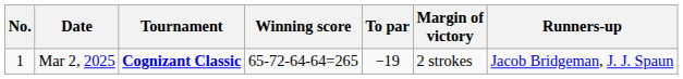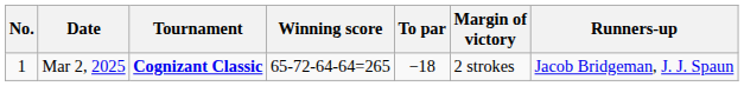 <table class="wikitable" style="font-size:95%;">
 <tr>
 <th>No.</th>
 <th>Date</th>
 <th>Tournament</th>
 <th>Winning score</th>
 <th>To par</th>
 <th>Margin of<br>victory</th>
 <th>Runners-up</th>
 </tr>
 <tr>
 <td align=center>1</td>
 <td align=right>Mar 2, <a href='#'>2025</a></td>
 <td><strong><a href='#'>Cognizant Classic</a></strong></td>
 <td>65-72-64-64=265</td>
-<td align=center>−19</td>
+<td align=center>−18</td>
 <td>2 strokes</td>
 <td> <a href='#'>Jacob Bridgeman</a>,  <a href='#'>J. J. Spaun</a></td>
 </tr>
 </table>
